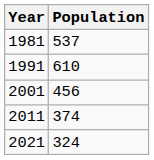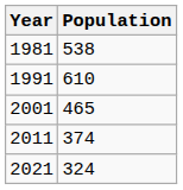 <table class="wikitable">
 <tr>
 <th>Year</th>
 <th>Population</th>
 </tr>
 <tr>
 <td>1981</td>
-<td>537</td>
+<td>538</td>
 </tr>
 <tr>
 <td>1991</td>
 <td>610</td>
 </tr>
 <tr>
 <td>2001</td>
-<td>456</td>
+<td>465</td>
 </tr>
 <tr>
 <td>2011</td>
 <td>374</td>
 </tr>
 <tr>
 <td>2021</td>
 <td>324</td>
 </tr>
 </table>
